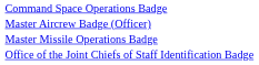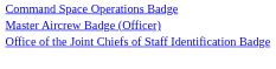 <table>
 <tr>
 <td></td>
 <td><a href='#'>Command Space Operations Badge</a></td>
 </tr>
 <tr>
 <td></td>
 <td><a href='#'>Master Aircrew Badge (Officer)</a></td>
 </tr>
 <tr>
 <td></td>
-<td><a href='#'>Master Missile Operations Badge</a></td>
-</tr>
-<tr>
-<td></td>
 <td><a href='#'>Office of the Joint Chiefs of Staff Identification Badge</a></td>
 </tr>
 </table>
